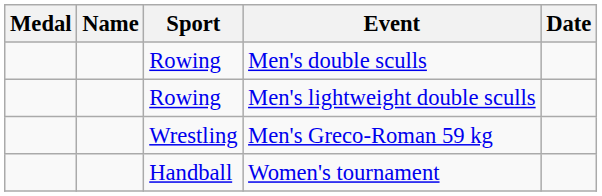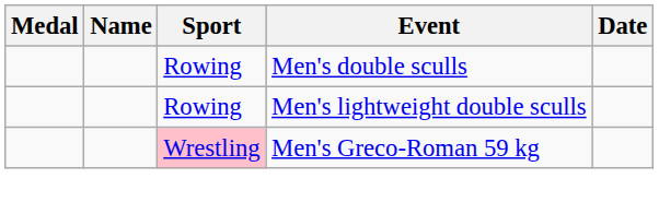 <table class="wikitable sortable" style="font-size: 95%;">
 <tr>
 <th>Medal</th>
 <th>Name</th>
 <th>Sport</th>
 <th>Event</th>
 <th>Date</th>
 </tr>
 <tr>
 <td></td>
 <td><br></td>
 <td><a href='#'>Rowing</a></td>
 <td><a href='#'>Men's double sculls</a></td>
 <td></td>
 </tr>
 <tr>
 <td></td>
 <td><br></td>
 <td><a href='#'>Rowing</a></td>
 <td><a href='#'>Men's lightweight double sculls</a></td>
 <td></td>
 </tr>
 <tr>
 <td></td>
 <td></td>
-<td><a href='#'>Wrestling</a></td>
+<td style="background: pink;"><a href='#'>Wrestling</a></td>
 <td><a href='#'>Men's Greco-Roman 59 kg</a></td>
 <td></td>
 </tr>
-<tr>
-<td></td>
-<td><br></td>
-<td><a href='#'>Handball</a></td>
-<td><a href='#'>Women's tournament</a></td>
-<td></td>
-</tr>
 </table>
